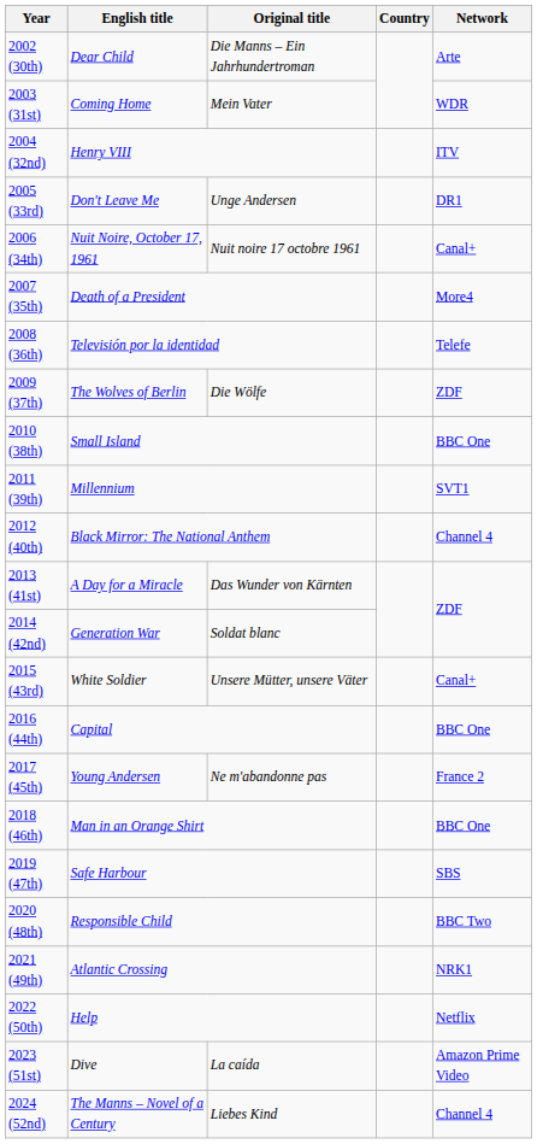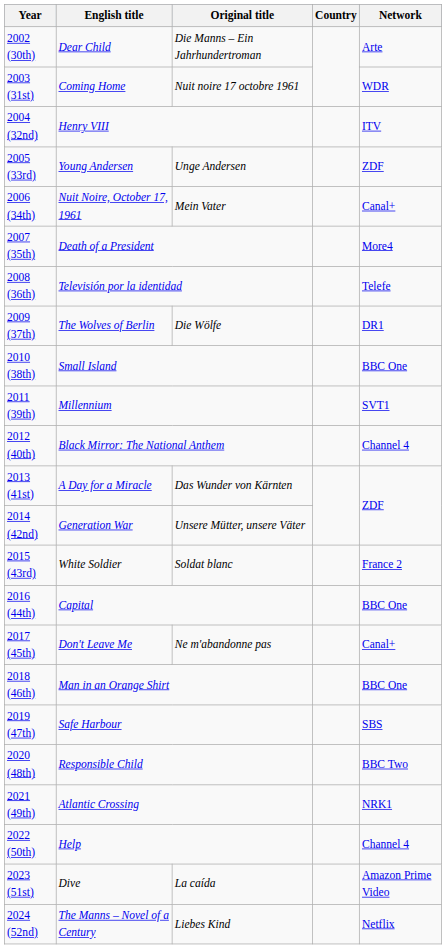 <table class="wikitable" style="font-size:1.00em; line-height:1.5em;">
 <tr style="background:#b0c4de; text-align:center;">
 <th>Year</th>
 <th>English title</th>
 <th>Original title</th>
 <th>Country</th>
 <th>Network</th>
 </tr>
 <tr>
 <td><a href='#'>2002</a> <a href='#'>(30th)</a></td>
 <td><em><a href='#'>Dear Child</a></em></td>
 <td><em>Die Manns – Ein Jahrhundertroman</em></td>
 <td rowspan=2></td>
 <td><a href='#'>Arte</a></td>
 </tr>
 <tr>
 <td><a href='#'>2003</a> <a href='#'>(31st)</a></td>
 <td><em><a href='#'>Coming Home</a></em></td>
-<td><em>Mein Vater</em></td>
+<td><em>Nuit noire 17 octobre 1961</em></td>
 <td><a href='#'>WDR</a></td>
 </tr>
 <tr>
 <td><a href='#'>2004</a> <a href='#'>(32nd)</a></td>
 <td colspan=2><em><a href='#'>Henry VIII</a></em></td>
 <td></td>
 <td><a href='#'>ITV</a></td>
 </tr>
 <tr>
 <td><a href='#'>2005</a> <a href='#'>(33rd)</a></td>
-<td><em><a href='#'>Don't Leave Me</a></em></td>
+<td><em><a href='#'>Young Andersen</a></em></td>
 <td><em>Unge Andersen</em></td>
 <td></td>
-<td><a href='#'>DR1</a></td>
+<td><a href='#'>ZDF</a></td>
 </tr>
 <tr>
 <td><a href='#'>2006</a> <a href='#'>(34th)</a></td>
 <td><em><a href='#'>Nuit Noire, October 17, 1961</a></em></td>
-<td><em>Nuit noire 17 octobre 1961</em></td>
+<td><em>Mein Vater</em></td>
 <td></td>
 <td><a href='#'>Canal+</a></td>
 </tr>
 <tr>
 <td><a href='#'>2007</a> <a href='#'>(35th)</a></td>
 <td colspan=2><em><a href='#'>Death of a President</a></em></td>
 <td></td>
 <td><a href='#'>More4</a></td>
 </tr>
 <tr>
 <td><a href='#'>2008</a> <a href='#'>(36th)</a></td>
 <td colspan=2><em><a href='#'>Televisión por la identidad</a></em></td>
 <td></td>
 <td><a href='#'>Telefe</a></td>
 </tr>
 <tr>
 <td><a href='#'>2009</a> <a href='#'>(37th)</a></td>
 <td><em><a href='#'>The Wolves of Berlin</a></em></td>
 <td><em>Die Wölfe</em></td>
 <td></td>
-<td><a href='#'>ZDF</a></td>
+<td><a href='#'>DR1</a></td>
 </tr>
 <tr>
 <td><a href='#'>2010</a> <a href='#'>(38th)</a></td>
 <td colspan=2><em><a href='#'>Small Island</a></em></td>
 <td></td>
 <td><a href='#'>BBC One</a></td>
 </tr>
 <tr>
 <td><a href='#'>2011</a> <a href='#'>(39th)</a></td>
 <td colspan=2><em><a href='#'>Millennium</a></em></td>
 <td></td>
 <td><a href='#'>SVT1</a></td>
 </tr>
 <tr>
 <td><a href='#'>2012</a> <a href='#'>(40th)</a></td>
 <td colspan=2><em><a href='#'>Black Mirror: The National Anthem</a></em></td>
 <td></td>
 <td><a href='#'>Channel 4</a></td>
 </tr>
 <tr>
 <td><a href='#'>2013</a> <a href='#'>(41st)</a></td>
 <td><em><a href='#'>A Day for a Miracle</a></em></td>
 <td><em>Das Wunder von Kärnten</em></td>
 <td rowspan=2></td>
 <td rowspan=2><a href='#'>ZDF</a></td>
 </tr>
 <tr>
 <td><a href='#'>2014</a> <a href='#'>(42nd)</a></td>
 <td><em><a href='#'>Generation War</a></em></td>
-<td><em>Soldat blanc</em></td>
+<td><em>Unsere Mütter, unsere Väter</em></td>
 </tr>
 <tr>
 <td><a href='#'>2015</a> <a href='#'>(43rd)</a></td>
 <td><em>White Soldier</em></td>
-<td><em>Unsere Mütter, unsere Väter</em></td>
+<td><em>Soldat blanc</em></td>
 <td></td>
-<td><a href='#'>Canal+</a></td>
+<td><a href='#'>France 2</a></td>
 </tr>
 <tr>
 <td><a href='#'>2016</a> <a href='#'>(44th)</a></td>
 <td colspan=2><em><a href='#'>Capital</a></em></td>
 <td></td>
 <td><a href='#'>BBC One</a></td>
 </tr>
 <tr>
 <td><a href='#'>2017</a> <a href='#'>(45th)</a></td>
-<td><em><a href='#'>Young Andersen</a></em></td>
+<td><em><a href='#'>Don't Leave Me</a></em></td>
 <td><em>Ne m'abandonne pas</em></td>
 <td></td>
-<td><a href='#'>France 2</a></td>
+<td><a href='#'>Canal+</a></td>
 </tr>
 <tr>
 <td><a href='#'>2018</a> <a href='#'>(46th)</a></td>
 <td colspan=2><em><a href='#'>Man in an Orange Shirt</a></em></td>
 <td></td>
 <td><a href='#'>BBC One</a></td>
 </tr>
 <tr>
 <td><a href='#'>2019</a> <a href='#'>(47th)</a></td>
 <td colspan=2><em><a href='#'>Safe Harbour</a></em></td>
 <td></td>
 <td><a href='#'>SBS</a></td>
 </tr>
 <tr>
 <td><a href='#'>2020</a> <a href='#'>(48th)</a></td>
 <td colspan=2><em><a href='#'>Responsible Child</a></em></td>
 <td></td>
 <td><a href='#'>BBC Two</a></td>
 </tr>
 <tr>
 <td><a href='#'>2021</a> <a href='#'>(49th)</a></td>
 <td colspan=2><em><a href='#'>Atlantic Crossing</a></em></td>
 <td></td>
 <td><a href='#'>NRK1</a></td>
 </tr>
 <tr>
 <td><a href='#'>2022</a> <a href='#'>(50th)</a></td>
 <td colspan=2><em><a href='#'>Help</a></em></td>
 <td></td>
-<td><a href='#'>Netflix</a></td>
+<td><a href='#'>Channel 4</a></td>
 </tr>
 <tr>
 <td><a href='#'>2023</a> <a href='#'>(51st)</a></td>
 <td><em>Dive</em></td>
 <td><em>La caída</em></td>
 <td></td>
 <td><a href='#'>Amazon Prime Video</a></td>
 </tr>
 <tr>
 <td><a href='#'>2024</a> <a href='#'>(52nd)</a></td>
 <td><em><a href='#'>The Manns – Novel of a Century</a></em></td>
 <td><em>Liebes Kind</em></td>
 <td></td>
-<td><a href='#'>Channel 4</a></td>
+<td><a href='#'>Netflix</a></td>
 </tr>
 </table>
